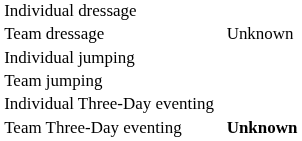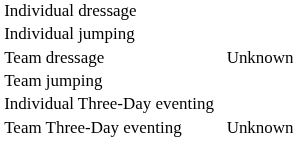 <table>
 <tr>
 <td>Individual dressage<br></td>
+<td></td>
+<td></td>
+<td></td>
+</tr>
+<tr>
+<td>Individual jumping<br></td>
 <td></td>
 <td></td>
 <td></td>
 </tr>
 <tr>
 <td>Team dressage<br></td>
 <td></td>
 <td></td>
 <td>Unknown</td>
-</tr>
-<tr>
-<td>Individual jumping<br></td>
-<td></td>
-<td></td>
-<td></td>
 </tr>
 <tr>
 <td>Team jumping<br></td>
 <td></td>
 <td></td>
 <td></td>
 </tr>
 <tr>
 <td>Individual Three-Day eventing<br></td>
 <td></td>
 <td></td>
 <td></td>
 </tr>
 <tr>
 <td>Team Three-Day eventing<br></td>
 <td></td>
 <td></td>
-<td><strong>Unknown</strong></td>
+<td>Unknown</td>
 </tr>
 </table>
